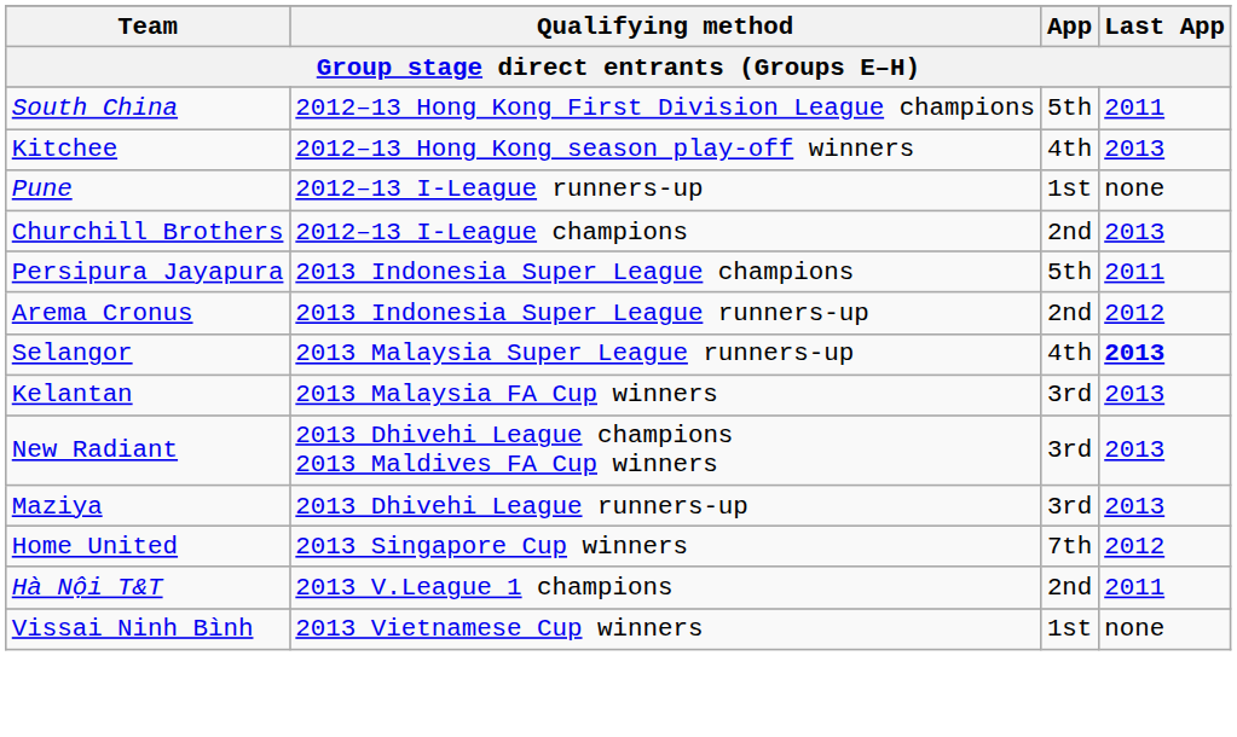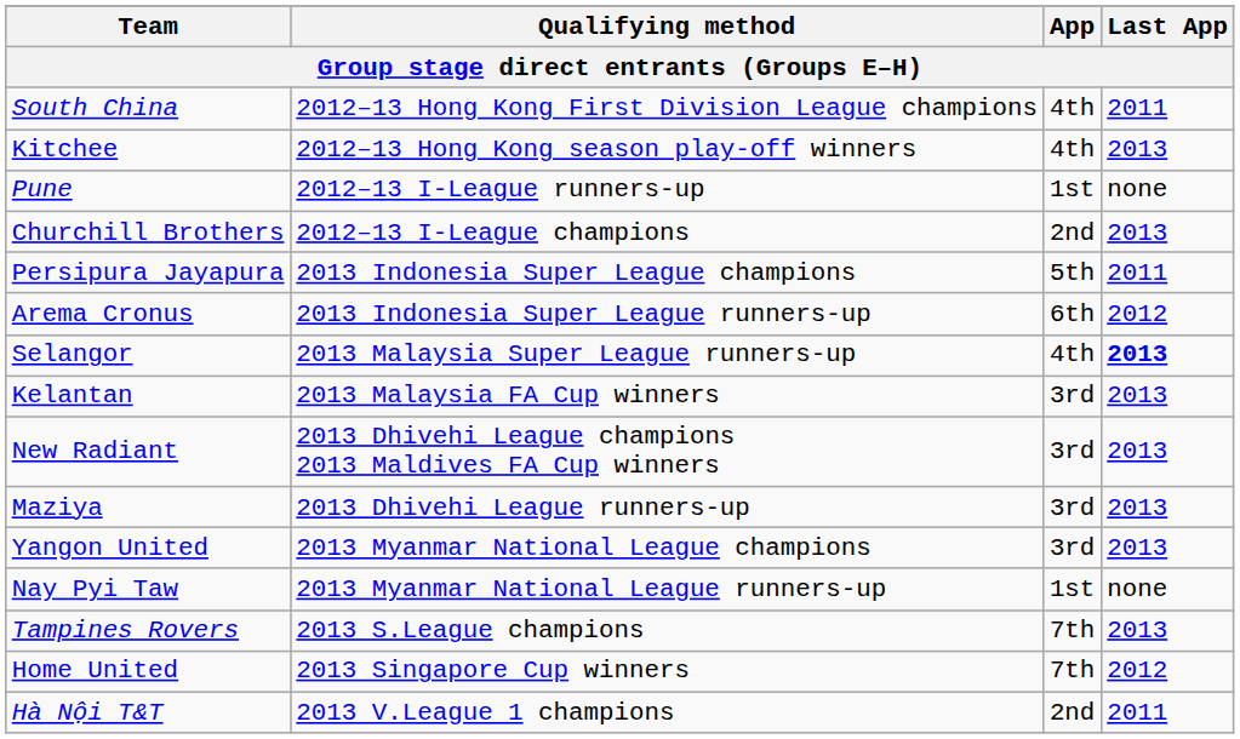 <table class="wikitable">
 <tr>
 </tr>
 <tr>
 <th>Team</th>
 <th>Qualifying method</th>
 <th>App</th>
 <th>Last App</th>
 </tr>
 <tr>
 <th colspan=4><a href='#'>Group stage</a> direct entrants (Groups E–H)</th>
 </tr>
 <tr>
 <td> <em><a href='#'>South China</a></em></td>
 <td><a href='#'>2012–13 Hong Kong First Division League</a> champions</td>
-<td>5th</td>
+<td>4th</td>
 <td><a href='#'>2011</a></td>
 </tr>
 <tr>
 <td> <a href='#'>Kitchee</a></td>
 <td><a href='#'>2012–13 Hong Kong season play-off</a> winners</td>
 <td>4th</td>
 <td><a href='#'>2013</a></td>
 </tr>
 <tr>
 <td> <em><a href='#'>Pune</a></em></td>
 <td><a href='#'>2012–13 I-League</a> runners-up</td>
 <td>1st</td>
 <td>none</td>
 </tr>
 <tr>
 <td> <a href='#'>Churchill Brothers</a></td>
 <td><a href='#'>2012–13 I-League</a> champions</td>
 <td>2nd</td>
 <td><a href='#'>2013</a></td>
 </tr>
 <tr>
 <td> <a href='#'>Persipura Jayapura</a></td>
 <td><a href='#'>2013 Indonesia Super League</a> champions</td>
 <td>5th</td>
 <td><a href='#'>2011</a></td>
 </tr>
 <tr>
 <td> <a href='#'>Arema Cronus</a></td>
 <td><a href='#'>2013 Indonesia Super League</a> runners-up</td>
-<td>2nd</td>
+<td>6th</td>
 <td><a href='#'>2012</a></td>
 </tr>
 <tr>
 <td> <a href='#'>Selangor</a></td>
 <td><a href='#'>2013 Malaysia Super League</a> runners-up</td>
 <td>4th</td>
 <td><strong><a href='#'>2013</a></strong></td>
 </tr>
 <tr>
 <td> <a href='#'>Kelantan</a></td>
 <td><a href='#'>2013 Malaysia FA Cup</a> winners</td>
 <td>3rd</td>
 <td><a href='#'>2013</a></td>
 </tr>
 <tr>
 <td> <a href='#'>New Radiant</a></td>
 <td><a href='#'>2013 Dhivehi League</a> champions<br><a href='#'>2013 Maldives FA Cup</a> winners</td>
 <td>3rd</td>
 <td><a href='#'>2013</a></td>
 </tr>
 <tr>
 <td> <a href='#'>Maziya</a></td>
 <td><a href='#'>2013 Dhivehi League</a> runners-up</td>
 <td>3rd</td>
 <td><a href='#'>2013</a></td>
 </tr>
 <tr>
+<td> <a href='#'>Yangon United</a></td>
+<td><a href='#'>2013 Myanmar National League</a> champions</td>
+<td>3rd</td>
+<td><a href='#'>2013</a></td>
+</tr>
+<tr>
+<td> <a href='#'>Nay Pyi Taw</a></td>
+<td><a href='#'>2013 Myanmar National League</a> runners-up</td>
+<td>1st</td>
+<td>none</td>
+</tr>
+<tr>
+<td> <em><a href='#'>Tampines Rovers</a></em></td>
+<td><a href='#'>2013 S.League</a> champions</td>
+<td>7th</td>
+<td><a href='#'>2013</a></td>
+</tr>
+<tr>
 <td> <a href='#'>Home United</a></td>
 <td><a href='#'>2013 Singapore Cup</a> winners</td>
 <td>7th</td>
 <td><a href='#'>2012</a></td>
 </tr>
 <tr>
 <td> <em><a href='#'>Hà Nội T&T</a></em></td>
 <td><a href='#'>2013 V.League 1</a> champions</td>
 <td>2nd</td>
 <td><a href='#'>2011</a></td>
 </tr>
-<tr>
-<td> <a href='#'>Vissai Ninh Bình</a></td>
-<td><a href='#'>2013 Vietnamese Cup</a> winners</td>
-<td>1st</td>
-<td>none</td>
-</tr>
 </table>
